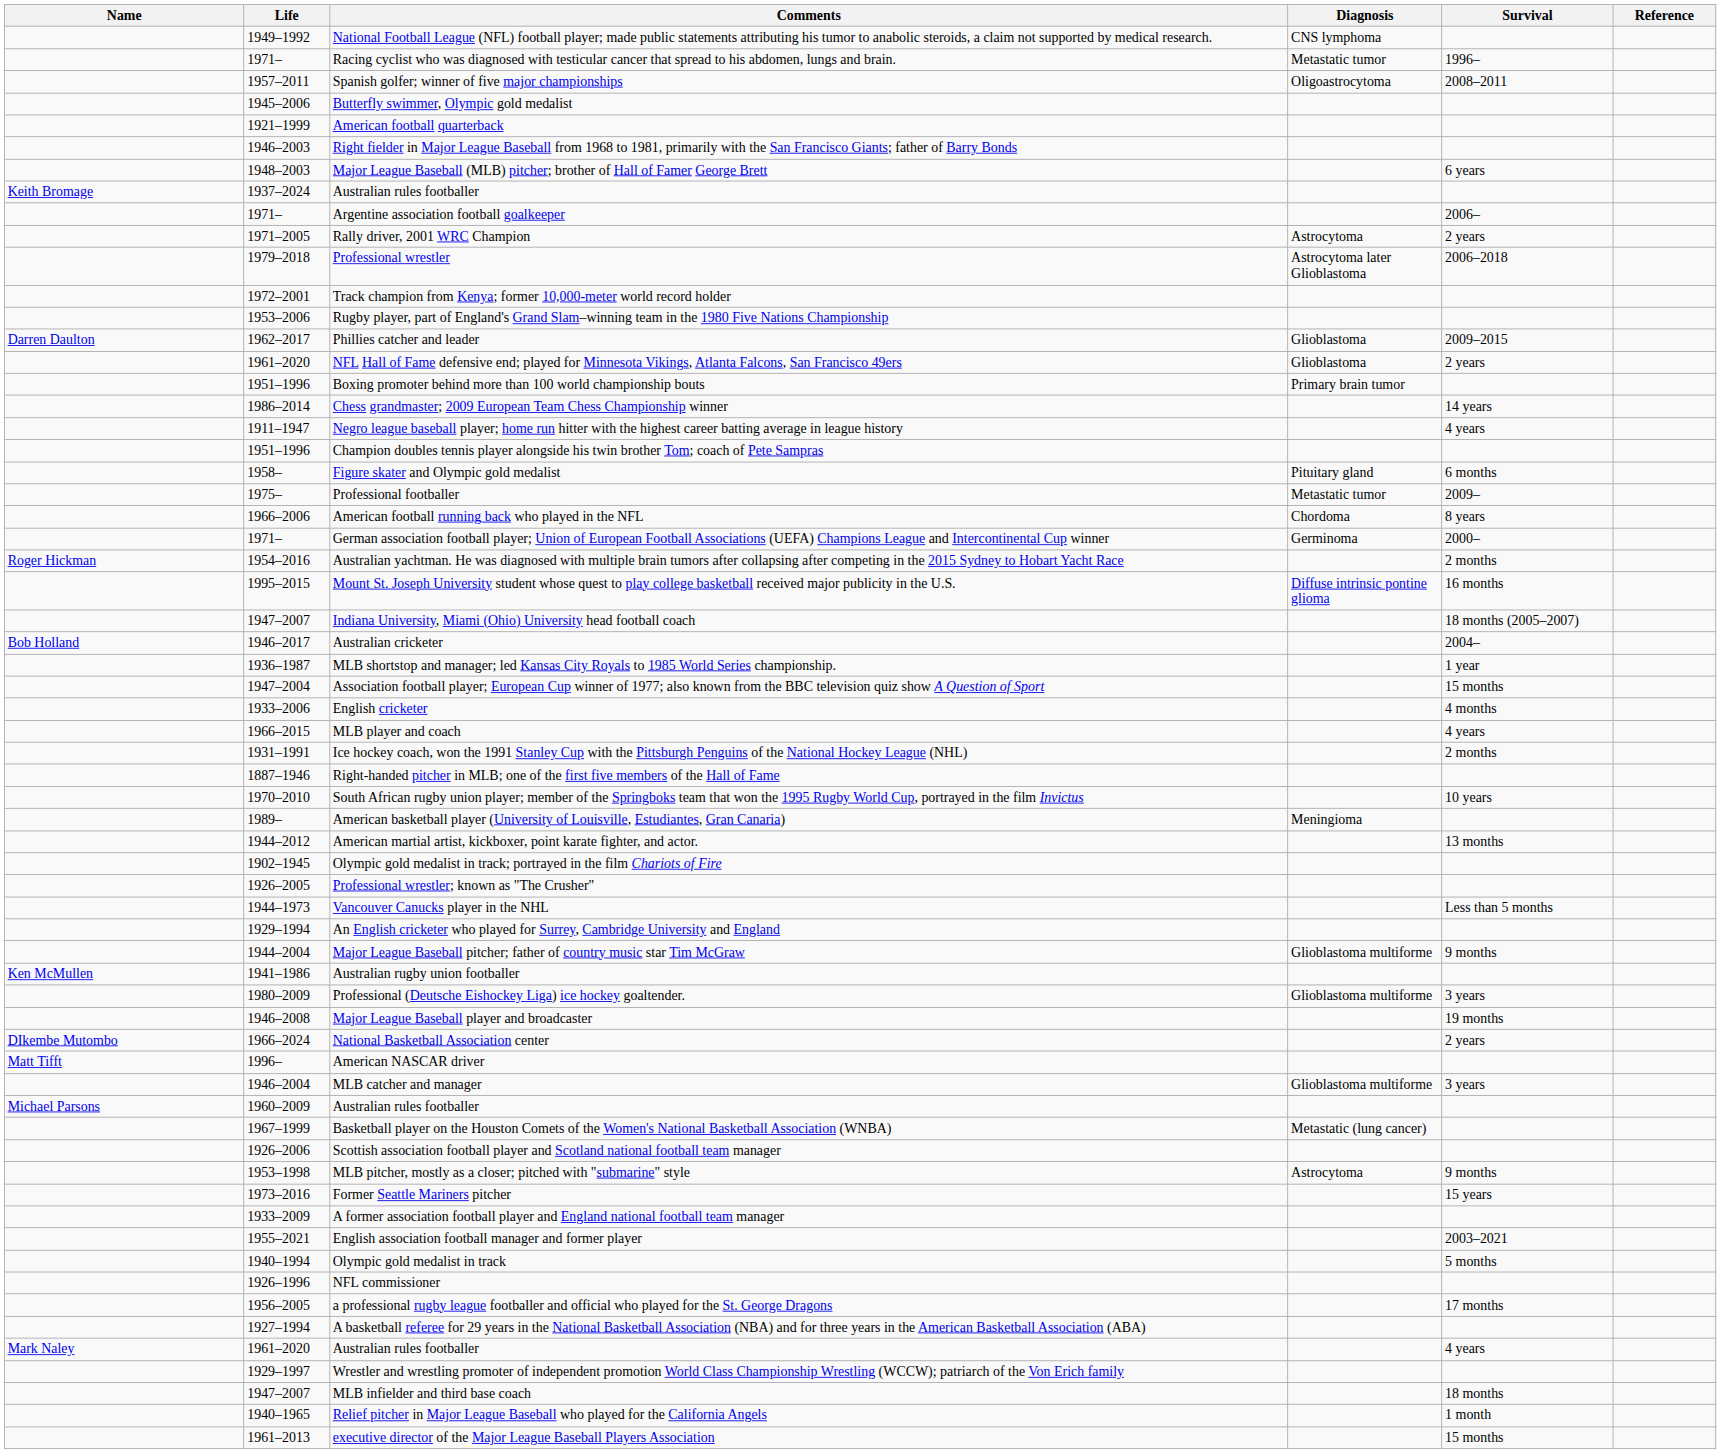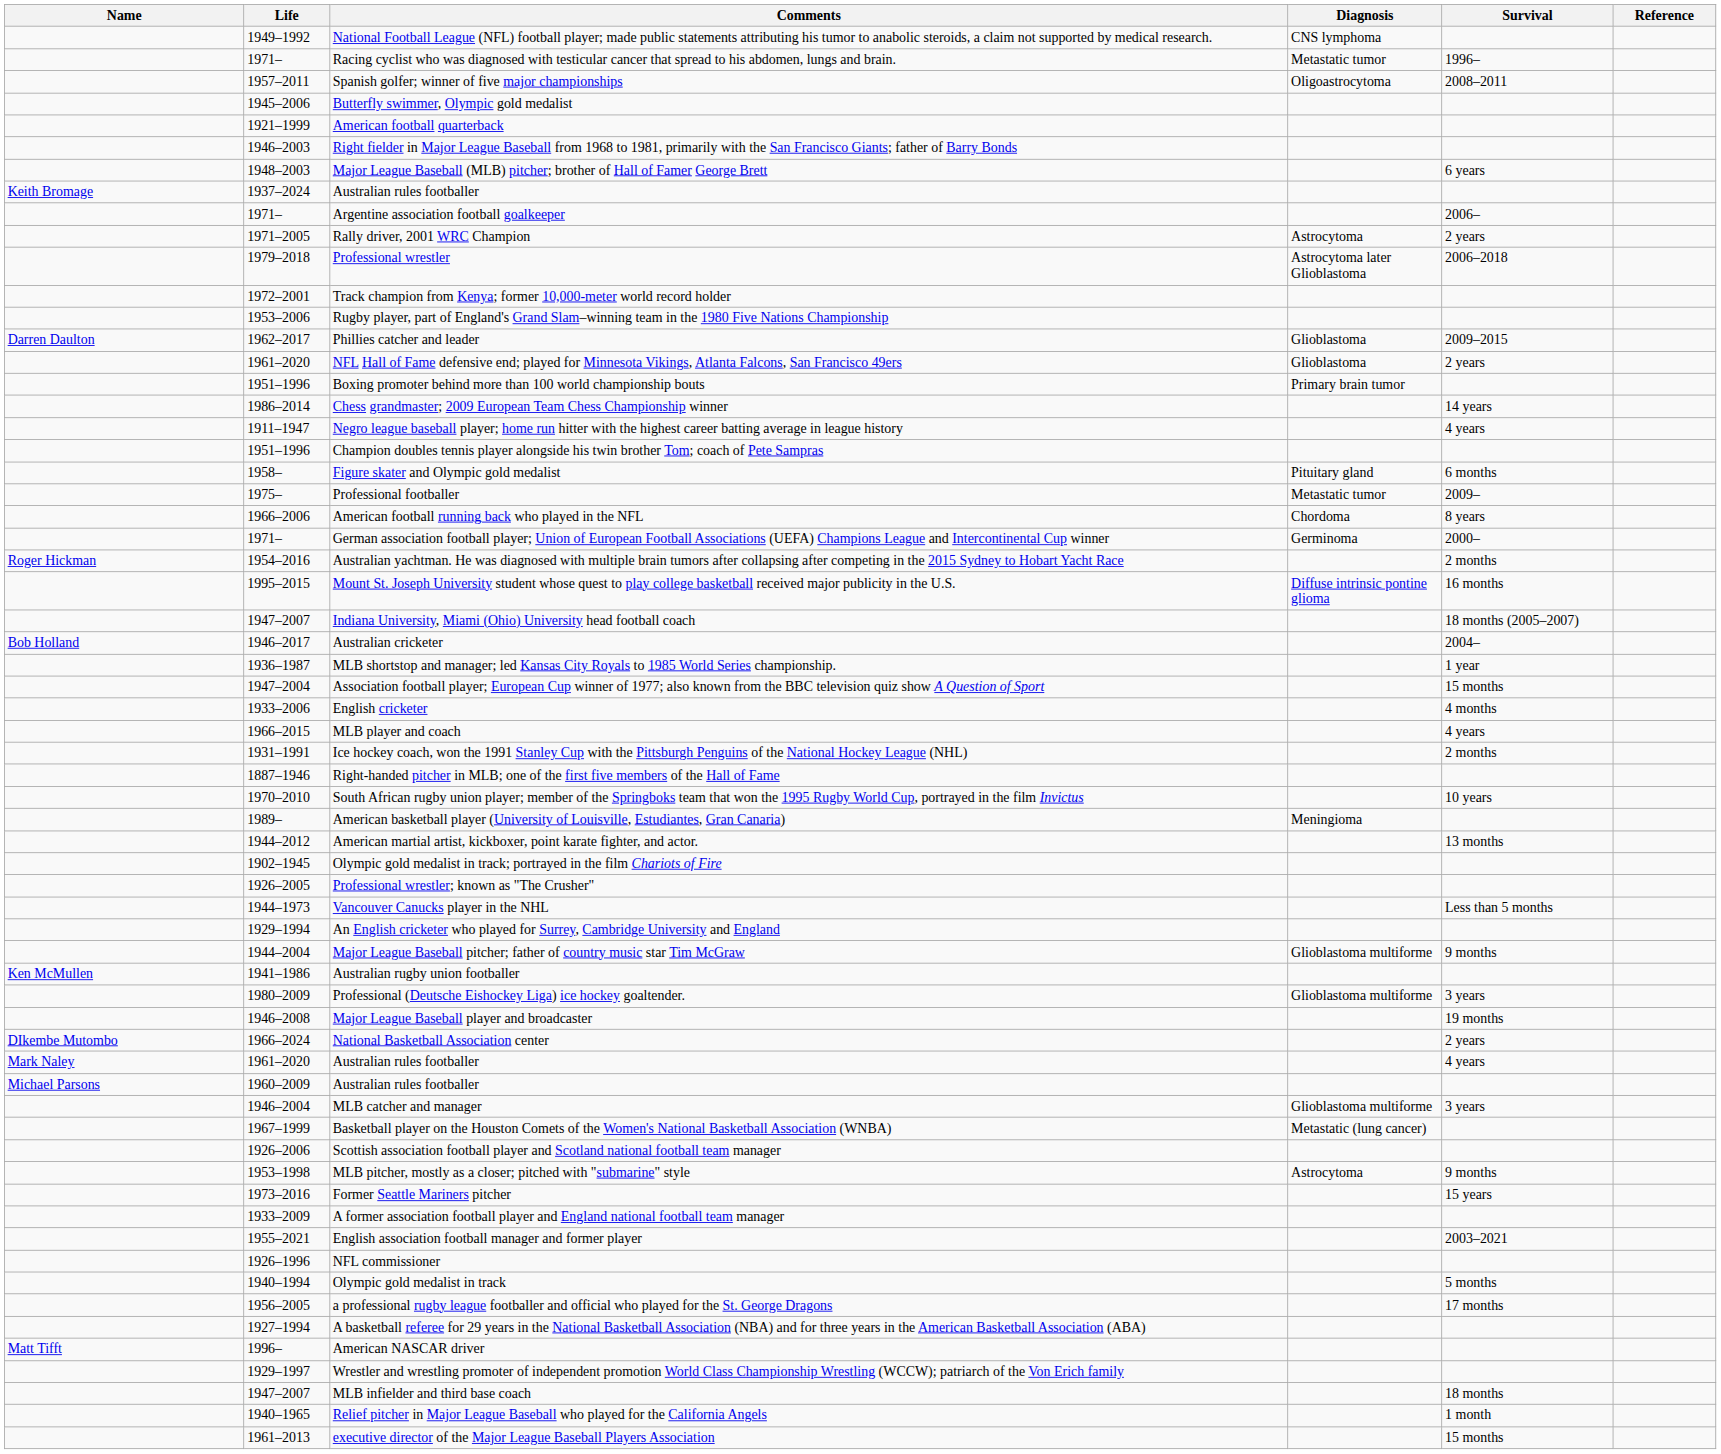 <table class="sortable wikitable">
 <tr>
 <th style="width:14%;">Name</th>
 <th style="width:5%;">Life</th>
 <th style="width:56%;">Comments</th>
 <th style="width:9%;">Diagnosis</th>
 <th style="width:10%;">Survival</th>
 <th style="width:6%;">Reference</th>
 </tr>
 <tr valign="top">
 <td></td>
 <td>1949–1992</td>
 <td><a href='#'>National Football League</a> (NFL) football player; made public statements attributing his tumor to anabolic steroids, a claim not supported by medical research.</td>
 <td>CNS lymphoma</td>
 <td></td>
 <td></td>
 </tr>
 <tr valign="top">
 <td></td>
 <td>1971–</td>
 <td>Racing cyclist who was diagnosed with testicular cancer that spread to his abdomen, lungs and brain.</td>
 <td>Metastatic tumor</td>
 <td>1996–</td>
 <td></td>
 </tr>
 <tr valign="top">
 <td></td>
 <td>1957–2011</td>
 <td>Spanish golfer; winner of five <a href='#'>major championships</a></td>
 <td>Oligoastrocytoma</td>
 <td>2008–2011</td>
 <td></td>
 </tr>
 <tr valign="top">
 <td></td>
 <td>1945–2006</td>
 <td><a href='#'>Butterfly swimmer</a>, <a href='#'>Olympic</a> gold medalist</td>
 <td></td>
 <td></td>
 <td></td>
 </tr>
 <tr valign="top">
 <td></td>
 <td>1921–1999</td>
 <td><a href='#'>American football</a> <a href='#'>quarterback</a></td>
 <td></td>
 <td></td>
 <td></td>
 </tr>
 <tr valign="top">
 <td></td>
 <td>1946–2003</td>
 <td><a href='#'>Right fielder</a> in <a href='#'>Major League Baseball</a> from 1968 to 1981, primarily with the <a href='#'>San Francisco Giants</a>; father of <a href='#'>Barry Bonds</a></td>
 <td></td>
 <td></td>
 <td></td>
 </tr>
 <tr valign="top">
 <td></td>
 <td>1948–2003</td>
 <td><a href='#'>Major League Baseball</a> (MLB) <a href='#'>pitcher</a>; brother of <a href='#'>Hall of Famer</a> <a href='#'>George Brett</a></td>
 <td></td>
 <td>6 years</td>
 <td></td>
 </tr>
 <tr>
 <td><a href='#'>Keith Bromage</a></td>
 <td>1937–2024</td>
 <td>Australian rules footballer</td>
 <td></td>
 <td></td>
 <td></td>
 </tr>
 <tr valign="top">
 <td></td>
 <td>1971–</td>
 <td>Argentine association football <a href='#'>goalkeeper</a></td>
 <td></td>
 <td>2006–</td>
 <td></td>
 </tr>
 <tr valign="top">
 <td></td>
 <td>1971–2005</td>
 <td>Rally driver, 2001 <a href='#'>WRC</a> Champion</td>
 <td>Astrocytoma</td>
 <td>2 years</td>
 <td></td>
 </tr>
 <tr valign="top">
 <td></td>
 <td>1979–2018</td>
 <td><a href='#'>Professional wrestler</a></td>
 <td>Astrocytoma later Glioblastoma</td>
 <td>2006–2018</td>
 <td></td>
 </tr>
 <tr valign="top">
 <td></td>
 <td>1972–2001</td>
 <td>Track champion from <a href='#'>Kenya</a>; former <a href='#'>10,000-meter</a> world record holder</td>
 <td></td>
 <td></td>
 <td></td>
 </tr>
 <tr valign="top">
 <td></td>
 <td>1953–2006</td>
 <td>Rugby player, part of England's <a href='#'>Grand Slam</a>–winning team in the <a href='#'>1980 Five Nations Championship</a></td>
 <td></td>
 <td></td>
 <td></td>
 </tr>
 <tr>
 <td><a href='#'>Darren Daulton</a></td>
 <td>1962–2017</td>
 <td>Phillies catcher and leader</td>
 <td>Glioblastoma</td>
 <td>2009–2015</td>
 <td></td>
 </tr>
 <tr valign="top">
 <td></td>
 <td>1961–2020</td>
 <td><a href='#'>NFL</a> <a href='#'>Hall of Fame</a> defensive end; played for <a href='#'>Minnesota Vikings</a>, <a href='#'>Atlanta Falcons</a>, <a href='#'>San Francisco 49ers</a></td>
 <td>Glioblastoma</td>
 <td>2 years</td>
 <td></td>
 </tr>
 <tr valign="top">
 <td></td>
 <td>1951–1996</td>
 <td>Boxing promoter behind more than 100 world championship bouts</td>
 <td>Primary brain tumor</td>
 <td></td>
 <td></td>
 </tr>
 <tr valign="top">
 <td></td>
 <td>1986–2014</td>
 <td><a href='#'>Chess</a> <a href='#'>grandmaster</a>; <a href='#'>2009 European Team Chess Championship</a> winner</td>
 <td></td>
 <td>14 years</td>
 <td></td>
 </tr>
 <tr valign="top">
 <td></td>
 <td>1911–1947</td>
 <td><a href='#'>Negro league baseball</a> player; <a href='#'>home run</a> hitter with the highest career batting average in league history</td>
 <td></td>
 <td>4 years</td>
 <td></td>
 </tr>
 <tr valign="top">
 <td></td>
 <td>1951–1996</td>
 <td>Champion doubles tennis player alongside his twin brother <a href='#'>Tom</a>; coach of <a href='#'>Pete Sampras</a></td>
 <td></td>
 <td></td>
 <td></td>
 </tr>
 <tr valign="top">
 <td></td>
 <td>1958–</td>
 <td><a href='#'>Figure skater</a> and Olympic gold medalist</td>
 <td>Pituitary gland</td>
 <td>6 months</td>
 <td></td>
 </tr>
 <tr valign="top">
 <td></td>
 <td>1975–</td>
 <td>Professional footballer</td>
 <td>Metastatic tumor</td>
 <td>2009–</td>
 <td></td>
 </tr>
 <tr valign="top">
 <td></td>
 <td>1966–2006</td>
 <td>American football <a href='#'>running back</a> who played in the NFL</td>
 <td>Chordoma</td>
 <td>8 years</td>
 <td></td>
 </tr>
 <tr valign="top">
 <td></td>
 <td>1971–</td>
 <td>German association football player; <a href='#'>Union of European Football Associations</a> (UEFA) <a href='#'>Champions League</a> and <a href='#'>Intercontinental Cup</a> winner</td>
 <td>Germinoma</td>
 <td>2000–</td>
 <td></td>
 </tr>
 <tr>
 <td><a href='#'>Roger Hickman</a></td>
 <td>1954–2016</td>
 <td>Australian yachtman. He was diagnosed with multiple brain tumors after collapsing after competing in the <a href='#'>2015 Sydney to Hobart Yacht Race</a></td>
 <td></td>
 <td>2 months</td>
 <td></td>
 </tr>
 <tr valign="top">
 <td></td>
 <td>1995–2015</td>
 <td><a href='#'>Mount St. Joseph University</a> student whose quest to <a href='#'>play college basketball</a> received major publicity in the U.S.</td>
 <td><a href='#'>Diffuse intrinsic pontine glioma</a></td>
 <td>16 months</td>
 <td></td>
 </tr>
 <tr valign="top">
 <td></td>
 <td>1947–2007</td>
 <td><a href='#'>Indiana University</a>, <a href='#'>Miami (Ohio) University</a> head football coach</td>
 <td></td>
 <td>18 months (2005–2007)</td>
 <td></td>
 </tr>
 <tr>
 <td><a href='#'>Bob Holland</a></td>
 <td>1946–2017</td>
 <td>Australian cricketer</td>
 <td></td>
 <td>2004–</td>
 <td></td>
 </tr>
 <tr valign="top">
 <td></td>
 <td>1936–1987</td>
 <td>MLB shortstop and manager; led <a href='#'>Kansas City Royals</a> to <a href='#'>1985 World Series</a> championship.</td>
 <td></td>
 <td>1 year</td>
 <td></td>
 </tr>
 <tr valign="top">
 <td></td>
 <td>1947–2004</td>
 <td>Association football player; <a href='#'>European Cup</a> winner of 1977; also known from the BBC television quiz show <em><a href='#'>A Question of Sport</a></em></td>
 <td></td>
 <td>15 months</td>
 <td></td>
 </tr>
 <tr valign="top">
 <td></td>
 <td>1933–2006</td>
 <td>English <a href='#'>cricketer</a></td>
 <td></td>
 <td>4 months</td>
 <td></td>
 </tr>
 <tr valign="top">
 <td></td>
 <td>1966–2015</td>
 <td>MLB player and coach</td>
 <td></td>
 <td>4 years</td>
 <td></td>
 </tr>
 <tr valign="top">
 <td></td>
 <td>1931–1991</td>
 <td>Ice hockey coach, won the 1991 <a href='#'>Stanley Cup</a> with the <a href='#'>Pittsburgh Penguins</a> of the <a href='#'>National Hockey League</a> (NHL)</td>
 <td></td>
 <td>2 months</td>
 <td></td>
 </tr>
 <tr valign="top">
 <td></td>
 <td>1887–1946</td>
 <td>Right-handed <a href='#'>pitcher</a> in MLB; one of the <a href='#'>first five members</a> of the <a href='#'>Hall of Fame</a></td>
 <td></td>
 <td></td>
 <td></td>
 </tr>
 <tr valign="top">
 <td></td>
 <td>1970–2010</td>
 <td>South African rugby union player; member of the <a href='#'>Springboks</a> team that won the <a href='#'>1995 Rugby World Cup</a>, portrayed in the film <em><a href='#'>Invictus</a></em></td>
 <td></td>
 <td>10 years</td>
 <td></td>
 </tr>
 <tr valign="top">
 <td></td>
 <td>1989–</td>
 <td>American basketball player (<a href='#'>University of Louisville</a>, <a href='#'>Estudiantes</a>, <a href='#'>Gran Canaria</a>)</td>
 <td>Meningioma</td>
 <td></td>
 <td></td>
 </tr>
 <tr valign="top">
 <td></td>
 <td>1944–2012</td>
 <td>American martial artist, kickboxer, point karate fighter, and actor.</td>
 <td></td>
 <td>13 months</td>
 <td></td>
 </tr>
 <tr valign="top">
 <td></td>
 <td>1902–1945</td>
 <td>Olympic gold medalist in track; portrayed in the film <em><a href='#'>Chariots of Fire</a></em></td>
 <td></td>
 <td></td>
 <td></td>
 </tr>
 <tr valign="top">
 <td></td>
 <td>1926–2005</td>
 <td><a href='#'>Professional wrestler</a>; known as "The Crusher"</td>
 <td></td>
 <td></td>
 <td></td>
 </tr>
 <tr valign="top">
 <td></td>
 <td>1944–1973</td>
 <td><a href='#'>Vancouver Canucks</a> player in the NHL</td>
 <td></td>
 <td>Less than 5 months</td>
 <td></td>
 </tr>
 <tr valign="top">
 <td></td>
 <td>1929–1994</td>
 <td>An <a href='#'>English cricketer</a> who played for <a href='#'>Surrey</a>, <a href='#'>Cambridge University</a> and <a href='#'>England</a></td>
 <td></td>
 <td></td>
 <td></td>
 </tr>
 <tr valign="top">
 <td></td>
 <td>1944–2004</td>
 <td><a href='#'>Major League Baseball</a> pitcher; father of <a href='#'>country music</a> star <a href='#'>Tim McGraw</a></td>
 <td>Glioblastoma multiforme</td>
 <td>9 months</td>
 <td></td>
 </tr>
 <tr>
 <td><a href='#'>Ken McMullen</a></td>
 <td>1941–1986</td>
 <td>Australian rugby union footballer</td>
 <td></td>
 <td></td>
 <td last1=Webster></td>
 </tr>
 <tr valign="top">
 <td></td>
 <td>1980–2009</td>
 <td>Professional (<a href='#'>Deutsche Eishockey Liga</a>) <a href='#'>ice hockey</a> goaltender.</td>
 <td>Glioblastoma multiforme</td>
 <td>3 years</td>
 <td></td>
 </tr>
 <tr valign="top">
 <td></td>
 <td>1946–2008</td>
 <td><a href='#'>Major League Baseball</a> player and broadcaster</td>
 <td></td>
 <td>19 months</td>
 <td></td>
 </tr>
 <tr>
 <td><a href='#'>DIkembe Mutombo</a></td>
 <td>1966–2024</td>
 <td><a href='#'>National Basketball Association</a> center</td>
 <td></td>
 <td>2 years</td>
 <td></td>
 </tr>
 <tr>
-<td><a href='#'>Matt Tifft</a></td>
-<td>1996–</td>
-<td>American NASCAR driver</td>
+<td><a href='#'>Mark Naley</a></td>
+<td>1961–2020</td>
+<td>Australian rules footballer</td>
+<td></td>
+<td>4 years</td>
+<td></td>
+</tr>
+<tr>
+<td><a href='#'>Michael Parsons</a></td>
+<td>1960–2009</td>
+<td>Australian rules footballer</td>
 <td></td>
 <td></td>
 <td></td>
 </tr>
 <tr valign="top">
 <td></td>
 <td>1946–2004</td>
 <td>MLB catcher and manager</td>
 <td>Glioblastoma multiforme</td>
 <td>3 years</td>
-<td></td>
-</tr>
-<tr>
-<td><a href='#'>Michael Parsons</a></td>
-<td>1960–2009</td>
-<td>Australian rules footballer</td>
-<td></td>
-<td></td>
 <td></td>
 </tr>
 <tr valign="top">
 <td></td>
 <td>1967–1999</td>
 <td>Basketball player on the Houston Comets of the <a href='#'>Women's National Basketball Association</a> (WNBA)</td>
 <td>Metastatic (lung cancer)</td>
 <td></td>
 <td></td>
 </tr>
 <tr valign="top">
 <td></td>
 <td>1926–2006</td>
 <td>Scottish association football player and <a href='#'>Scotland national football team</a> manager</td>
 <td></td>
 <td></td>
 <td></td>
 </tr>
 <tr valign="top">
 <td></td>
 <td>1953–1998</td>
 <td>MLB pitcher, mostly as a closer; pitched with "<a href='#'>submarine</a>" style</td>
 <td>Astrocytoma</td>
 <td>9 months</td>
 <td></td>
 </tr>
 <tr valign="top">
 <td></td>
 <td>1973–2016</td>
 <td>Former <a href='#'>Seattle Mariners</a> pitcher</td>
 <td></td>
 <td>15 years</td>
 <td></td>
 </tr>
 <tr valign="top">
 <td></td>
 <td>1933–2009</td>
 <td>A former association football player and <a href='#'>England national football team</a> manager</td>
 <td></td>
 <td></td>
 <td></td>
 </tr>
 <tr valign="top">
 <td></td>
 <td>1955–2021</td>
 <td>English association football manager and former player</td>
 <td></td>
 <td>2003–2021</td>
 <td></td>
 </tr>
 <tr valign="top">
 <td></td>
+<td>1926–1996</td>
+<td>NFL commissioner</td>
+<td></td>
+<td></td>
+<td></td>
+</tr>
+<tr valign="top">
+<td></td>
 <td>1940–1994</td>
 <td>Olympic gold medalist in track</td>
 <td></td>
 <td>5 months</td>
-<td></td>
-</tr>
-<tr valign="top">
-<td></td>
-<td>1926–1996</td>
-<td>NFL commissioner</td>
-<td></td>
-<td></td>
 <td></td>
 </tr>
 <tr valign="top">
 <td></td>
 <td>1956–2005</td>
 <td>a professional <a href='#'>rugby league</a> footballer and official who played for the <a href='#'>St. George Dragons</a></td>
 <td></td>
 <td>17 months</td>
 <td></td>
 </tr>
 <tr valign="top">
 <td></td>
 <td>1927–1994</td>
 <td>A basketball <a href='#'>referee</a> for 29 years in the <a href='#'>National Basketball Association</a> (NBA) and for three years in the <a href='#'>American Basketball Association</a> (ABA)</td>
 <td></td>
 <td></td>
 <td></td>
 </tr>
 <tr>
-<td><a href='#'>Mark Naley</a></td>
-<td>1961–2020</td>
-<td>Australian rules footballer</td>
+<td><a href='#'>Matt Tifft</a></td>
+<td>1996–</td>
+<td>American NASCAR driver</td>
 <td></td>
-<td>4 years</td>
+<td></td>
 <td></td>
 </tr>
 <tr valign="top">
 <td></td>
 <td>1929–1997</td>
 <td>Wrestler and wrestling promoter of independent promotion <a href='#'>World Class Championship Wrestling</a> (WCCW); patriarch of the <a href='#'>Von Erich family</a></td>
 <td></td>
 <td></td>
 <td></td>
 </tr>
 <tr valign="top">
 <td></td>
 <td>1947–2007</td>
 <td>MLB infielder and third base coach</td>
 <td></td>
 <td>18 months</td>
 <td></td>
 </tr>
 <tr valign="top">
 <td></td>
 <td>1940–1965</td>
 <td><a href='#'>Relief pitcher</a> in <a href='#'>Major League Baseball</a> who played for the <a href='#'>California Angels</a></td>
 <td></td>
 <td>1 month</td>
 <td></td>
 </tr>
 <tr valign="top">
 <td></td>
 <td>1961–2013</td>
 <td><a href='#'>executive director</a> of the <a href='#'>Major League Baseball Players Association</a></td>
 <td></td>
 <td>15 months</td>
 <td></td>
 </tr>
 </table>
